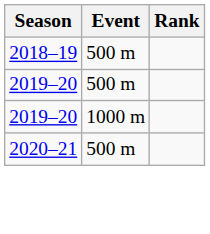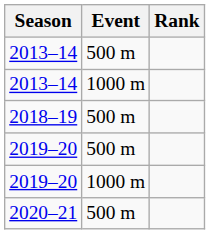 <table class="wikitable sortable" style="font-size:90%" style="text-align:center">
 <tr>
 <th>Season</th>
 <th>Event</th>
 <th>Rank</th>
+</tr>
+<tr>
+<td><a href='#'>2013–14</a></td>
+<td>500 m</td>
+<td></td>
+</tr>
+<tr>
+<td><a href='#'>2013–14</a></td>
+<td>1000 m</td>
+<td></td>
 </tr>
 <tr>
 <td><a href='#'>2018–19</a></td>
 <td>500 m</td>
 <td></td>
 </tr>
 <tr>
 <td><a href='#'>2019–20</a></td>
 <td>500 m</td>
 <td></td>
 </tr>
 <tr>
 <td><a href='#'>2019–20</a></td>
 <td>1000 m</td>
 <td></td>
 </tr>
 <tr>
 <td><a href='#'>2020–21</a></td>
 <td>500 m</td>
 <td></td>
 </tr>
 </table>
